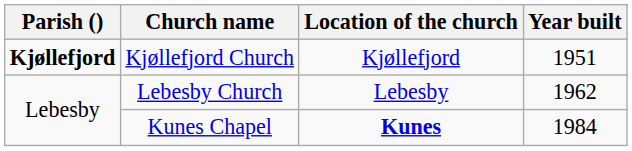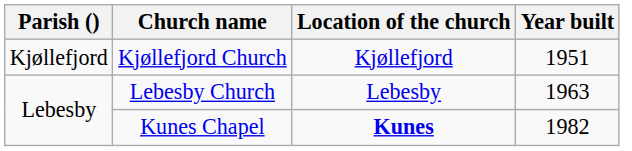 <table class="wikitable" style="text-align:center">
 <tr>
 <th>Parish ()</th>
 <th>Church name</th>
 <th>Location of the church</th>
 <th>Year built</th>
 </tr>
 <tr>
-<td><strong>Kjøllefjord</strong></td>
+<td>Kjøllefjord</td>
 <td><a href='#'>Kjøllefjord Church</a></td>
 <td><a href='#'>Kjøllefjord</a></td>
 <td>1951</td>
 </tr>
 <tr>
 <td rowspan="2">Lebesby</td>
 <td><a href='#'>Lebesby Church</a></td>
 <td><a href='#'>Lebesby</a></td>
-<td>1962</td>
+<td>1963</td>
 </tr>
 <tr>
 <td><a href='#'>Kunes Chapel</a></td>
 <td><strong><a href='#'>Kunes</a></strong></td>
-<td>1984</td>
+<td>1982</td>
 </tr>
 </table>
